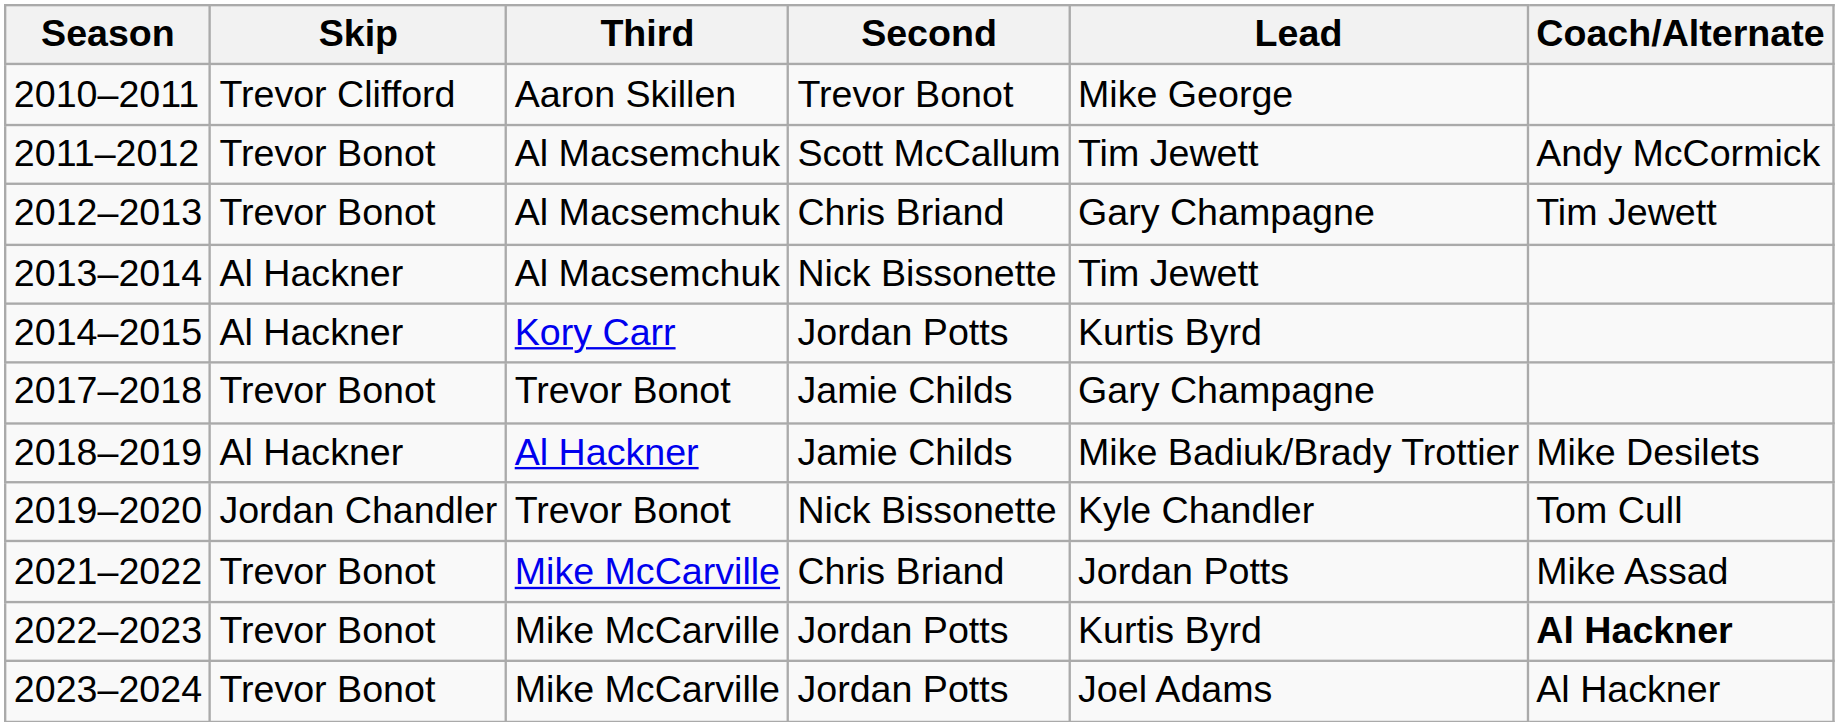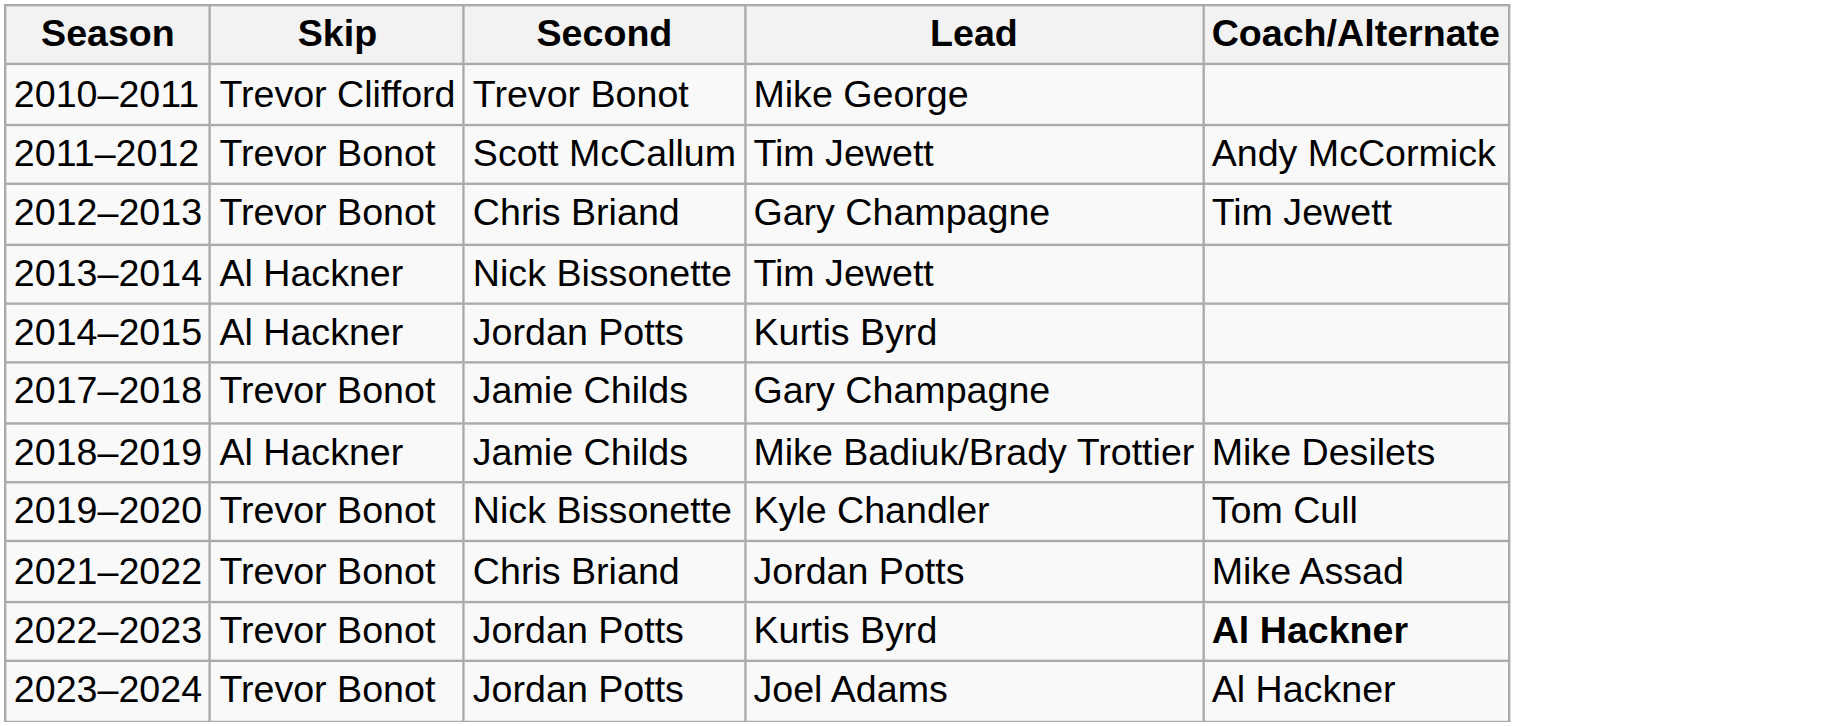 <table class="wikitable">
 <tr>
 <th scope="col">Season</th>
 <th scope="col">Skip</th>
-<th scope="col">Third</th>
 <th scope="col">Second</th>
 <th scope="col">Lead</th>
 <th scope="col">Coach/Alternate</th>
 </tr>
 <tr>
 <td>2010–2011</td>
 <td>Trevor Clifford</td>
-<td>Aaron Skillen</td>
 <td>Trevor Bonot</td>
 <td>Mike George</td>
 <td></td>
 </tr>
 <tr>
 <td>2011–2012</td>
 <td>Trevor Bonot</td>
-<td>Al Macsemchuk</td>
 <td>Scott McCallum</td>
 <td>Tim Jewett</td>
 <td>Andy McCormick</td>
 </tr>
 <tr>
 <td>2012–2013</td>
 <td>Trevor Bonot</td>
-<td>Al Macsemchuk</td>
 <td>Chris Briand</td>
 <td>Gary Champagne</td>
 <td>Tim Jewett</td>
 </tr>
 <tr>
 <td>2013–2014</td>
 <td>Al Hackner</td>
-<td>Al Macsemchuk</td>
 <td>Nick Bissonette</td>
 <td>Tim Jewett</td>
 <td></td>
 </tr>
 <tr>
 <td>2014–2015</td>
 <td>Al Hackner</td>
-<td><a href='#'>Kory Carr</a></td>
 <td>Jordan Potts</td>
 <td>Kurtis Byrd</td>
 <td></td>
 </tr>
 <tr>
 <td>2017–2018</td>
-<td>Trevor Bonot</td>
 <td>Trevor Bonot</td>
 <td>Jamie Childs</td>
 <td>Gary Champagne</td>
 <td></td>
 </tr>
 <tr>
 <td>2018–2019</td>
 <td>Al Hackner</td>
-<td><a href='#'>Al Hackner</a></td>
 <td>Jamie Childs</td>
 <td>Mike Badiuk/Brady Trottier</td>
 <td>Mike Desilets</td>
 </tr>
 <tr>
 <td>2019–2020</td>
-<td>Jordan Chandler</td>
 <td>Trevor Bonot</td>
 <td>Nick Bissonette</td>
 <td>Kyle Chandler</td>
 <td>Tom Cull</td>
 </tr>
 <tr>
 <td>2021–2022</td>
 <td>Trevor Bonot</td>
-<td><a href='#'>Mike McCarville</a></td>
 <td>Chris Briand</td>
 <td>Jordan Potts</td>
 <td>Mike Assad</td>
 </tr>
 <tr>
 <td>2022–2023</td>
 <td>Trevor Bonot</td>
-<td>Mike McCarville</td>
 <td>Jordan Potts</td>
 <td>Kurtis Byrd</td>
 <td><strong>Al Hackner</strong></td>
 </tr>
 <tr>
 <td>2023–2024</td>
 <td>Trevor Bonot</td>
-<td>Mike McCarville</td>
 <td>Jordan Potts</td>
 <td>Joel Adams</td>
 <td>Al Hackner</td>
 </tr>
 </table>
